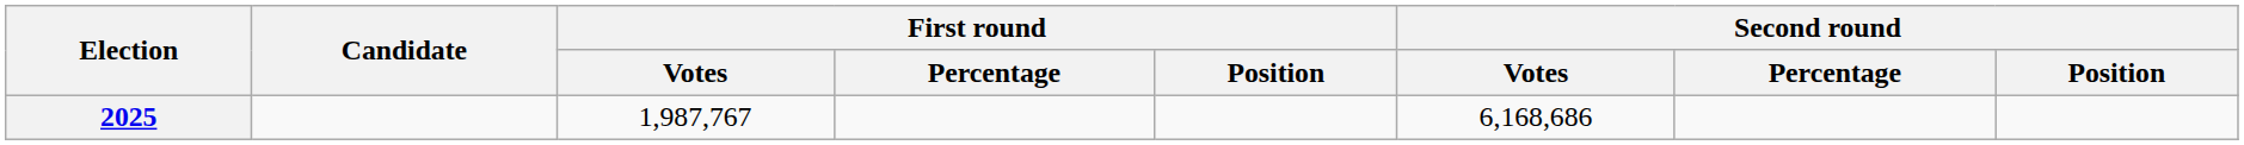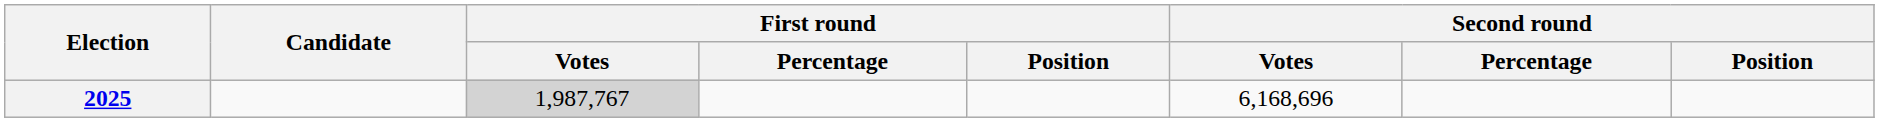 <table class=wikitable width=100%>
 <tr>
 <th rowspan=2>Election</th>
 <th rowspan=2>Candidate</th>
 <th colspan=3>First round</th>
 <th colspan=3>Second round</th>
 </tr>
 <tr>
 <th>Votes</th>
 <th>Percentage</th>
 <th>Position</th>
 <th>Votes</th>
 <th>Percentage</th>
 <th>Position</th>
 </tr>
 <tr align=center>
 <th><a href='#'>2025</a></th>
 <td></td>
-<td>1,987,767</td>
+<td style="background: lightgrey;">1,987,767</td>
 <td></td>
 <td></td>
-<td>6,168,686</td>
+<td>6,168,696</td>
 <td></td>
 <td></td>
 </tr>
 </table>
